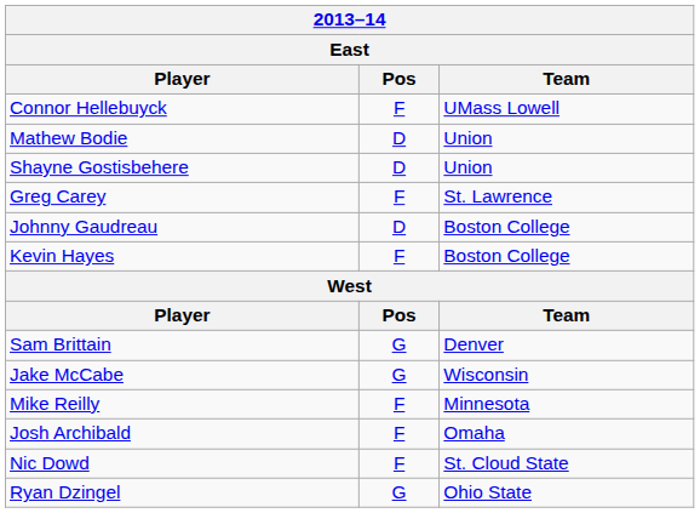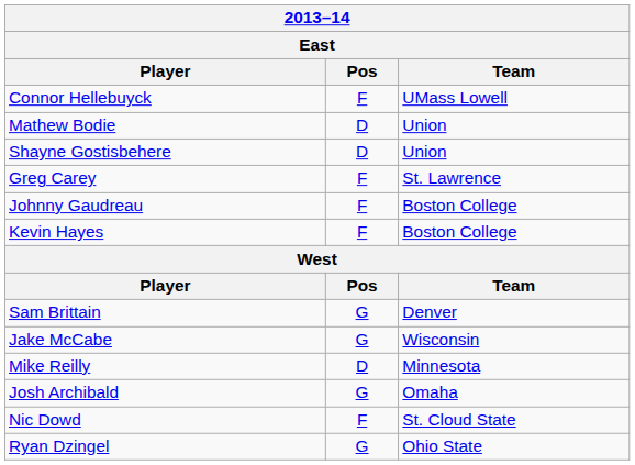 <table class="wikitable" width=95%>
 <tr>
 <th colspan=3><a href='#'>2013–14</a></th>
 </tr>
 <tr>
 <th colspan=3><strong>East</strong></th>
 </tr>
 <tr>
 <th>Player</th>
 <th>Pos</th>
 <th>Team</th>
 </tr>
 <tr>
 <td><a href='#'>Connor Hellebuyck</a></td>
 <td style="text-align:center;"><a href='#'>F</a></td>
 <td><a href='#'>UMass Lowell</a></td>
 </tr>
 <tr>
 <td><a href='#'>Mathew Bodie</a></td>
 <td style="text-align:center;"><a href='#'>D</a></td>
 <td><a href='#'>Union</a></td>
 </tr>
 <tr>
 <td><a href='#'>Shayne Gostisbehere</a></td>
 <td style="text-align:center;"><a href='#'>D</a></td>
 <td><a href='#'>Union</a></td>
 </tr>
 <tr>
 <td><a href='#'>Greg Carey</a></td>
 <td style="text-align:center;"><a href='#'>F</a></td>
 <td><a href='#'>St. Lawrence</a></td>
 </tr>
 <tr>
 <td><a href='#'>Johnny Gaudreau</a></td>
-<td style="text-align:center;"><a href='#'>D</a></td>
+<td style="text-align:center;"><a href='#'>F</a></td>
 <td><a href='#'>Boston College</a></td>
 </tr>
 <tr>
 <td><a href='#'>Kevin Hayes</a></td>
 <td style="text-align:center;"><a href='#'>F</a></td>
 <td><a href='#'>Boston College</a></td>
 </tr>
 <tr>
 <th colspan=3><strong>West</strong></th>
 </tr>
 <tr>
 <th>Player</th>
 <th>Pos</th>
 <th>Team</th>
 </tr>
 <tr>
 <td><a href='#'>Sam Brittain</a></td>
 <td style="text-align:center;"><a href='#'>G</a></td>
 <td><a href='#'>Denver</a></td>
 </tr>
 <tr>
 <td><a href='#'>Jake McCabe</a></td>
 <td style="text-align:center;"><a href='#'>G</a></td>
 <td><a href='#'>Wisconsin</a></td>
 </tr>
 <tr>
 <td><a href='#'>Mike Reilly</a></td>
-<td style="text-align:center;"><a href='#'>F</a></td>
+<td style="text-align:center;"><a href='#'>D</a></td>
 <td><a href='#'>Minnesota</a></td>
 </tr>
 <tr>
 <td><a href='#'>Josh Archibald</a></td>
-<td style="text-align:center;"><a href='#'>F</a></td>
+<td style="text-align:center;"><a href='#'>G</a></td>
 <td><a href='#'>Omaha</a></td>
 </tr>
 <tr>
 <td><a href='#'>Nic Dowd</a></td>
 <td style="text-align:center;"><a href='#'>F</a></td>
 <td><a href='#'>St. Cloud State</a></td>
 </tr>
 <tr>
 <td><a href='#'>Ryan Dzingel</a></td>
 <td style="text-align:center;"><a href='#'>G</a></td>
 <td><a href='#'>Ohio State</a></td>
 </tr>
 </table>
